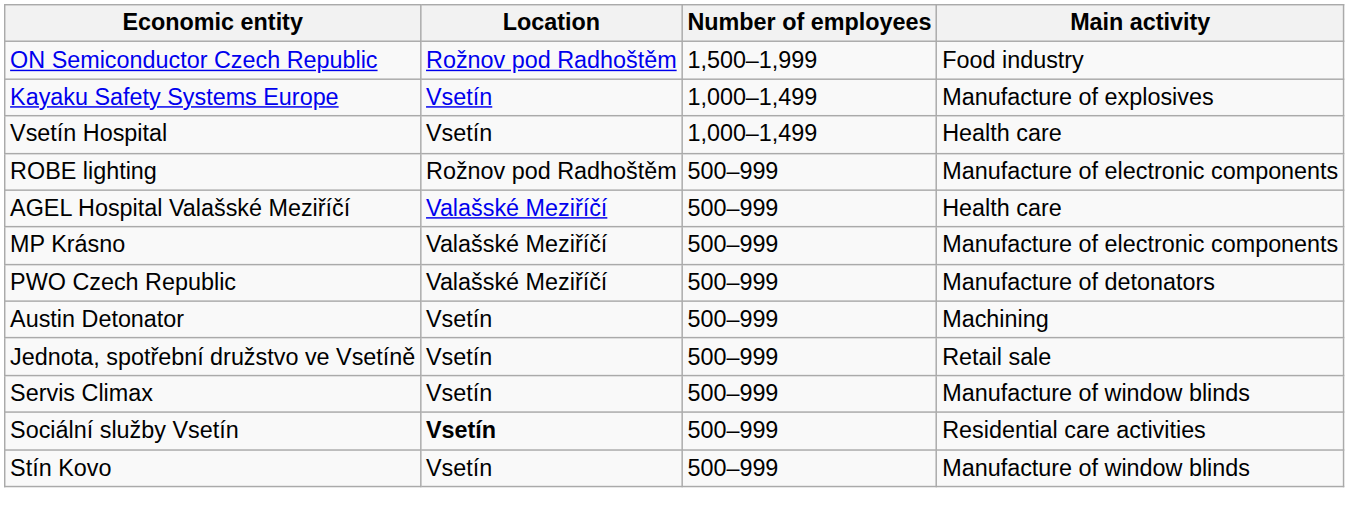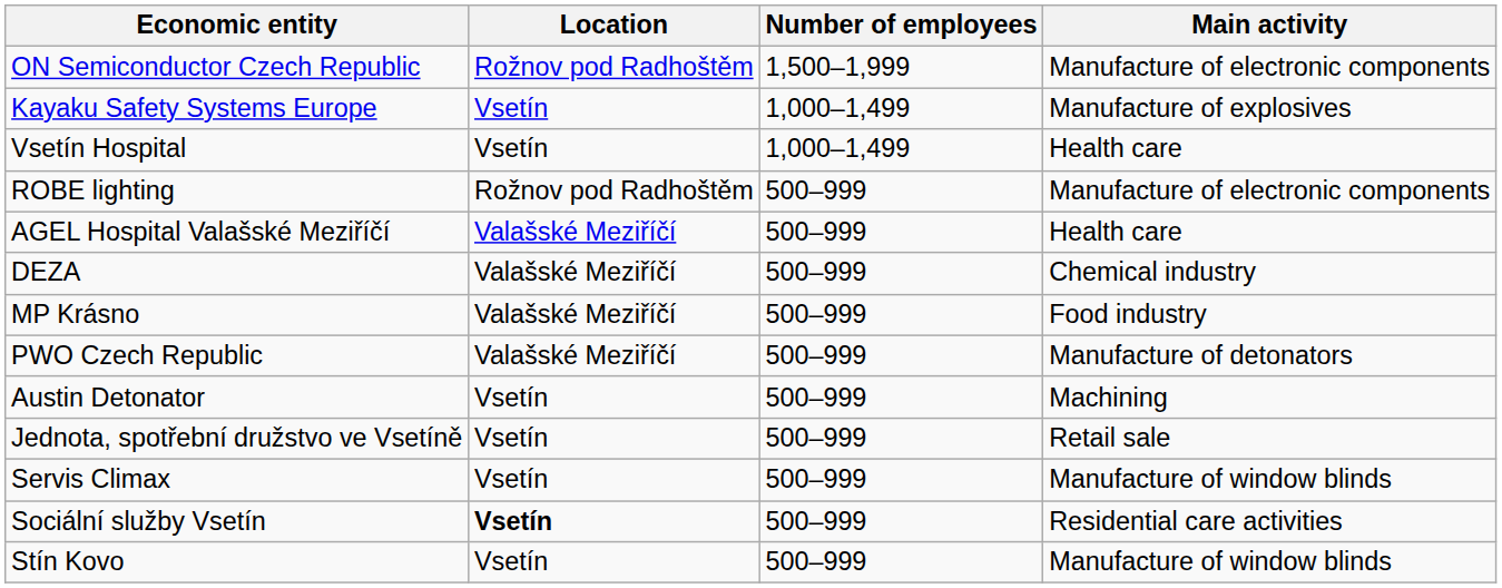 <table class="wikitable sortable">
 <tr>
 <th>Economic entity</th>
 <th>Location</th>
 <th>Number of employees</th>
 <th>Main activity</th>
 </tr>
 <tr>
 <td><a href='#'>ON Semiconductor Czech Republic</a></td>
 <td><a href='#'>Rožnov pod Radhoštěm</a></td>
 <td>1,500–1,999</td>
-<td>Food industry</td>
+<td>Manufacture of electronic components</td>
 </tr>
 <tr>
 <td><a href='#'>Kayaku Safety Systems Europe</a></td>
 <td><a href='#'>Vsetín</a></td>
 <td>1,000–1,499</td>
 <td>Manufacture of explosives</td>
 </tr>
 <tr>
 <td>Vsetín Hospital</td>
 <td>Vsetín</td>
 <td>1,000–1,499</td>
 <td>Health care</td>
 </tr>
 <tr>
 <td>ROBE lighting</td>
 <td>Rožnov pod Radhoštěm</td>
 <td>500–999</td>
 <td>Manufacture of electronic components</td>
 </tr>
 <tr>
 <td>AGEL Hospital Valašské Meziříčí</td>
 <td><a href='#'>Valašské Meziříčí</a></td>
 <td>500–999</td>
 <td>Health care</td>
 </tr>
 <tr>
+<td>DEZA</td>
+<td>Valašské Meziříčí</td>
+<td>500–999</td>
+<td>Chemical industry</td>
+</tr>
+<tr>
 <td>MP Krásno</td>
 <td>Valašské Meziříčí</td>
 <td>500–999</td>
-<td>Manufacture of electronic components</td>
+<td>Food industry</td>
 </tr>
 <tr>
 <td>PWO Czech Republic</td>
 <td>Valašské Meziříčí</td>
 <td>500–999</td>
 <td>Manufacture of detonators</td>
 </tr>
 <tr>
 <td>Austin Detonator</td>
 <td>Vsetín</td>
 <td>500–999</td>
 <td>Machining</td>
 </tr>
 <tr>
 <td>Jednota, spotřební družstvo ve Vsetíně</td>
 <td>Vsetín</td>
 <td>500–999</td>
 <td>Retail sale</td>
 </tr>
 <tr>
 <td>Servis Climax</td>
 <td>Vsetín</td>
 <td>500–999</td>
 <td>Manufacture of window blinds</td>
 </tr>
 <tr>
 <td>Sociální služby Vsetín</td>
 <td><strong>Vsetín</strong></td>
 <td>500–999</td>
 <td>Residential care activities</td>
 </tr>
 <tr>
 <td>Stín Kovo</td>
 <td>Vsetín</td>
 <td>500–999</td>
 <td>Manufacture of window blinds</td>
 </tr>
 </table>
